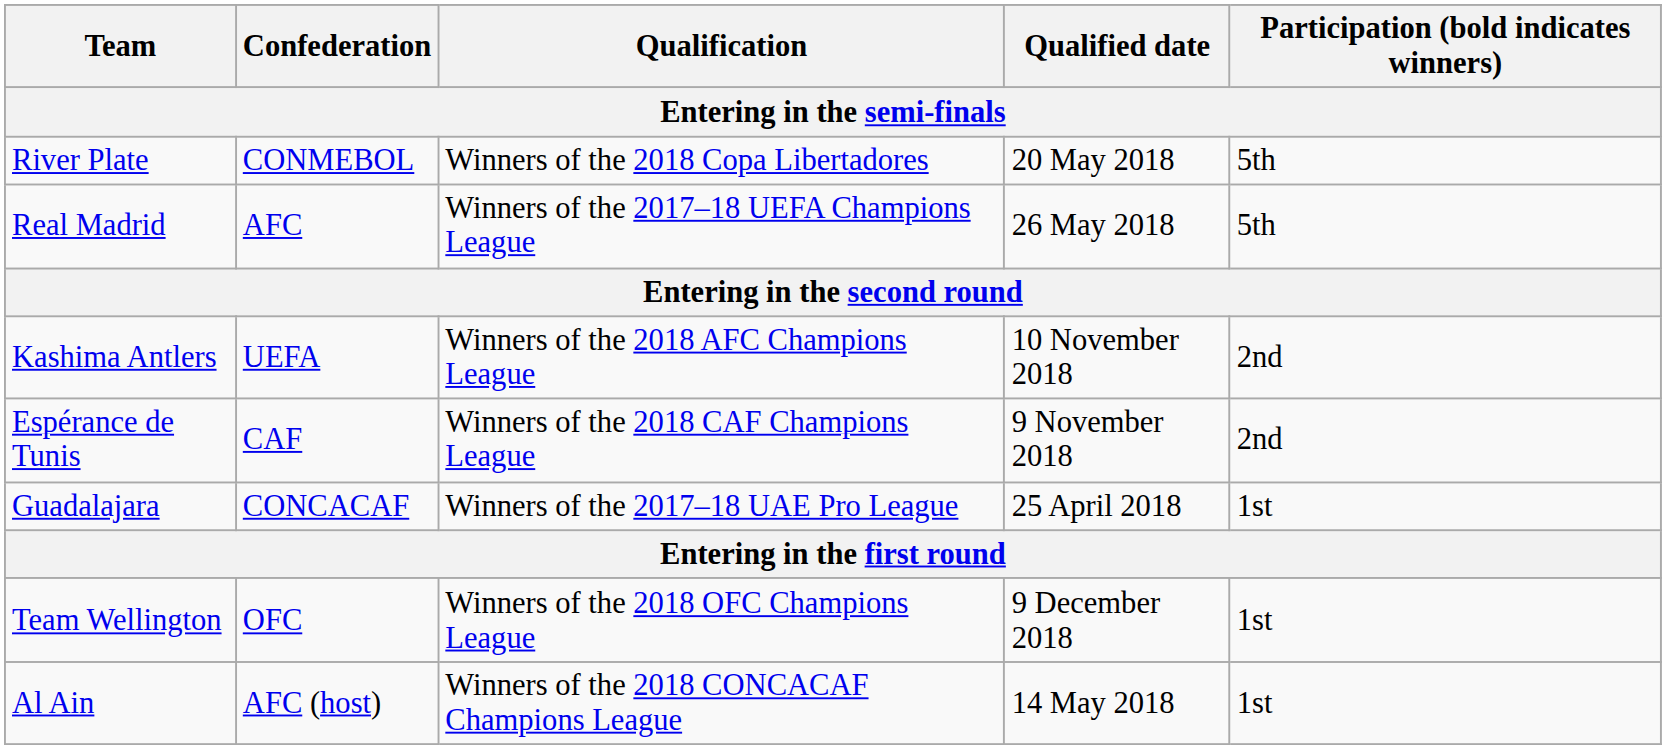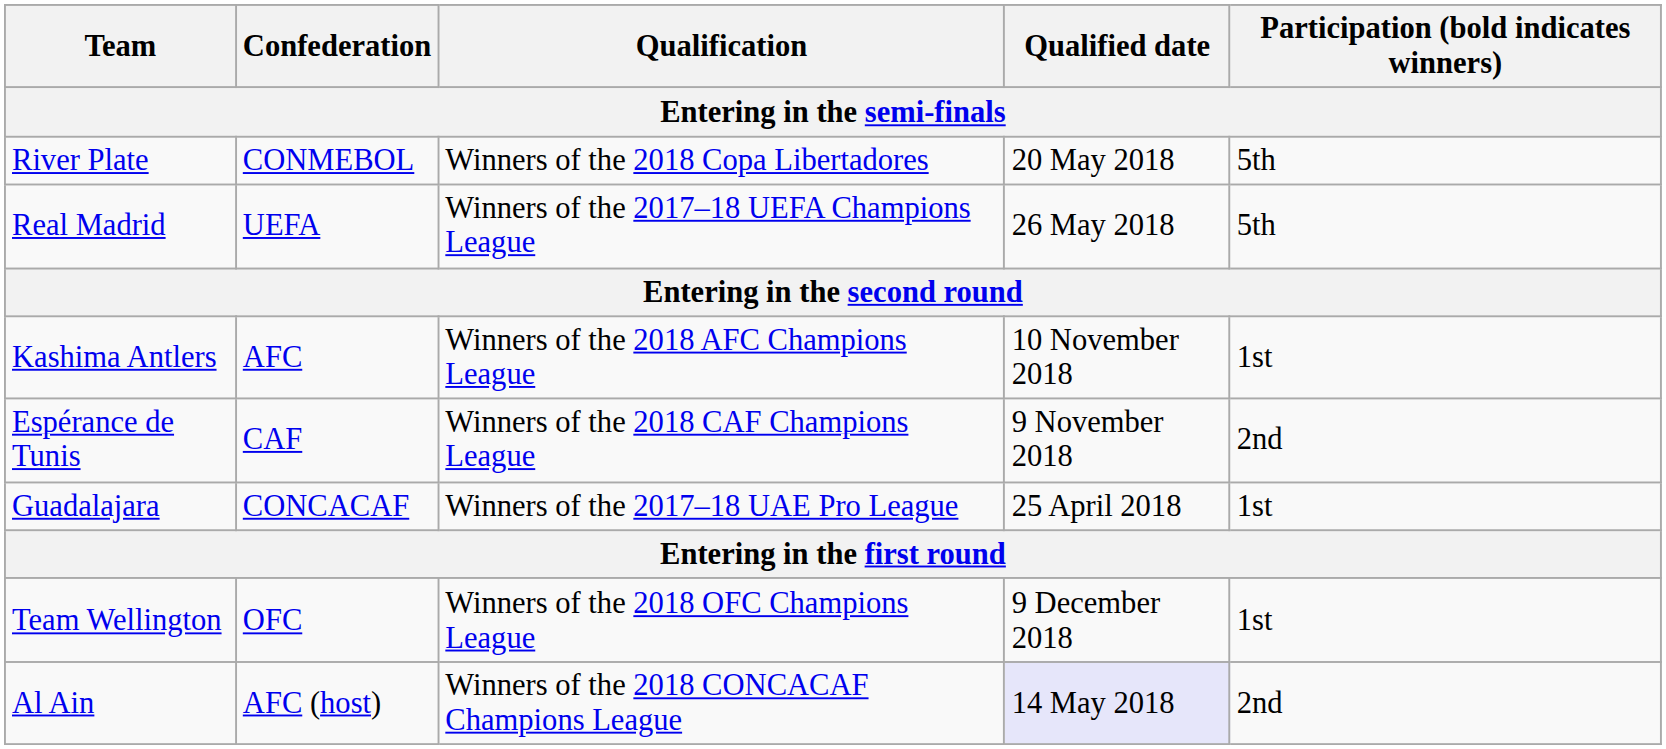 <table class="wikitable">
 <tr>
 <th>Team</th>
 <th>Confederation</th>
 <th>Qualification</th>
 <th>Qualified date</th>
 <th>Participation (bold indicates winners)</th>
 </tr>
 <tr>
 <th colspan=5>Entering in the <a href='#'>semi-finals</a></th>
 </tr>
 <tr>
 <td> <a href='#'>River Plate</a></td>
 <td><a href='#'>CONMEBOL</a></td>
 <td>Winners of the <a href='#'>2018 Copa Libertadores</a></td>
 <td>20 May 2018</td>
 <td>5th </td>
 </tr>
 <tr>
 <td> <a href='#'>Real Madrid</a></td>
-<td><a href='#'>AFC</a></td>
+<td><a href='#'>UEFA</a></td>
 <td>Winners of the <a href='#'>2017–18 UEFA Champions League</a></td>
 <td>26 May 2018</td>
 <td>5th </td>
 </tr>
 <tr>
 <th colspan=5>Entering in the <a href='#'>second round</a></th>
 </tr>
 <tr>
 <td> <a href='#'>Kashima Antlers</a></td>
-<td><a href='#'>UEFA</a></td>
+<td><a href='#'>AFC</a></td>
 <td>Winners of the <a href='#'>2018 AFC Champions League</a></td>
 <td>10 November 2018</td>
-<td>2nd </td>
+<td>1st</td>
 </tr>
 <tr>
 <td> <a href='#'>Espérance de Tunis</a></td>
 <td><a href='#'>CAF</a></td>
 <td>Winners of the <a href='#'>2018 CAF Champions League</a></td>
 <td>9 November 2018</td>
 <td>2nd </td>
 </tr>
 <tr>
 <td> <a href='#'>Guadalajara</a></td>
 <td><a href='#'>CONCACAF</a></td>
 <td>Winners of the <a href='#'>2017–18 UAE Pro League</a></td>
 <td>25 April 2018</td>
 <td>1st</td>
 </tr>
 <tr>
 <th colspan=5>Entering in the <a href='#'>first round</a></th>
 </tr>
 <tr>
 <td> <a href='#'>Team Wellington</a></td>
 <td><a href='#'>OFC</a></td>
 <td>Winners of the <a href='#'>2018 OFC Champions League</a></td>
 <td>9 December 2018</td>
 <td>1st</td>
 </tr>
 <tr>
 <td> <a href='#'>Al Ain</a></td>
 <td><a href='#'>AFC</a> (<a href='#'>host</a>)</td>
 <td>Winners of the <a href='#'>2018 CONCACAF Champions League</a></td>
-<td>14 May 2018</td>
-<td>1st</td>
+<td style="background: lavender;">14 May 2018</td>
+<td>2nd </td>
 </tr>
 </table>
